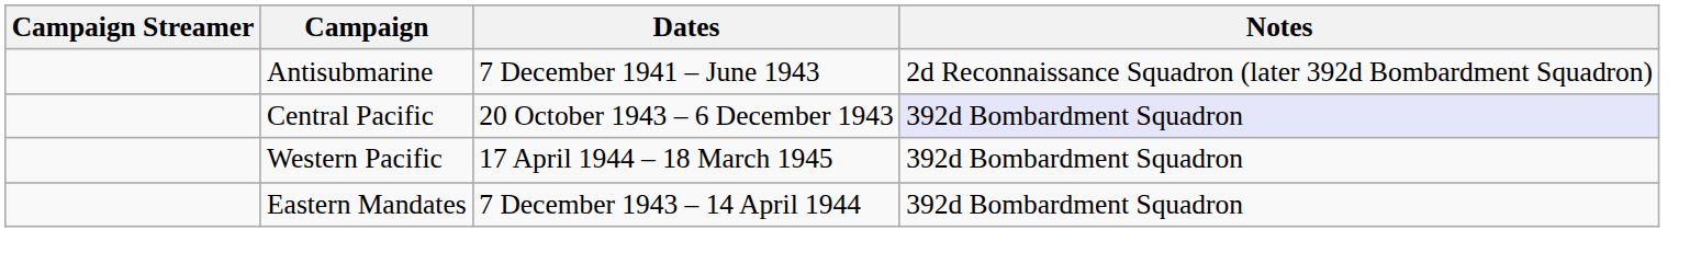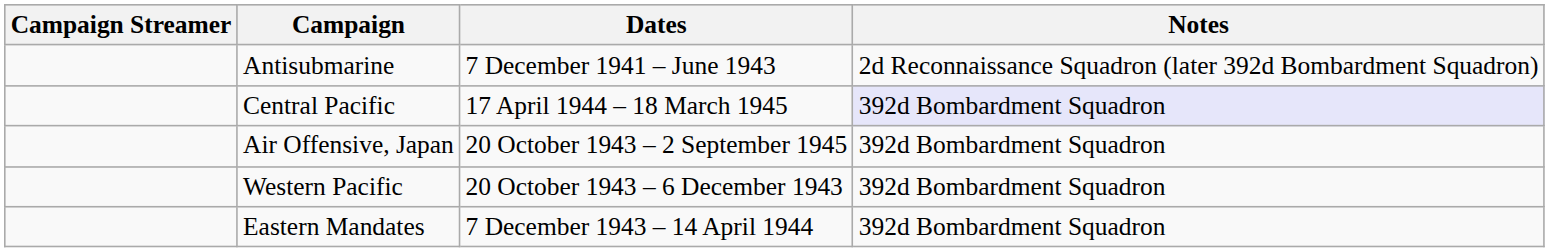 <table class="wikitable">
 <tr style="background:#efefef;">
 <th>Campaign Streamer</th>
 <th>Campaign</th>
 <th>Dates</th>
 <th>Notes</th>
 </tr>
 <tr>
 <td></td>
 <td>Antisubmarine</td>
 <td>7 December 1941 – June 1943</td>
 <td>2d Reconnaissance Squadron (later 392d Bombardment Squadron)</td>
 </tr>
 <tr>
 <td></td>
 <td>Central Pacific</td>
-<td>20 October 1943 – 6 December 1943</td>
+<td>17 April 1944 – 18 March 1945</td>
 <td style="background: lavender;">392d Bombardment Squadron</td>
 </tr>
 <tr>
 <td></td>
+<td>Air Offensive, Japan</td>
+<td>20 October 1943 – 2 September 1945</td>
+<td>392d Bombardment Squadron</td>
+</tr>
+<tr>
+<td></td>
 <td>Western Pacific</td>
-<td>17 April 1944 – 18 March 1945</td>
+<td>20 October 1943 – 6 December 1943</td>
 <td>392d Bombardment Squadron</td>
 </tr>
 <tr>
 <td></td>
 <td>Eastern Mandates</td>
 <td>7 December 1943 – 14 April 1944</td>
 <td>392d Bombardment Squadron</td>
 </tr>
 </table>
